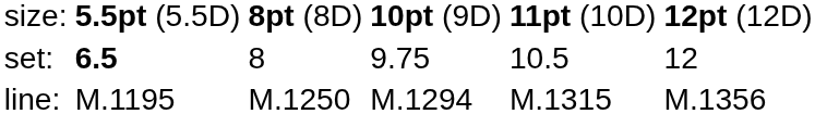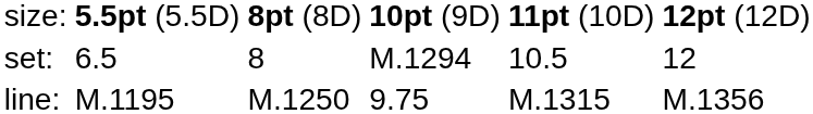 <table style="margin-left:40px;">
 <tr>
 <td>size:</td>
 <td><strong>5.5pt</strong> (5.5D)</td>
 <td><strong>8pt</strong> (8D)</td>
 <td><strong>10pt</strong> (9D)</td>
 <td><strong>11pt</strong> (10D)</td>
 <td><strong>12pt</strong> (12D)</td>
 </tr>
 <tr>
 <td>set:</td>
-<td><strong>6.5</strong></td>
+<td>6.5</td>
 <td>8</td>
-<td>9.75</td>
+<td>M.1294</td>
 <td>10.5</td>
 <td>12</td>
 </tr>
 <tr>
 <td>line:</td>
 <td>M.1195</td>
 <td>M.1250</td>
-<td>M.1294</td>
+<td>9.75</td>
 <td>M.1315</td>
 <td>M.1356</td>
 </tr>
 </table>
